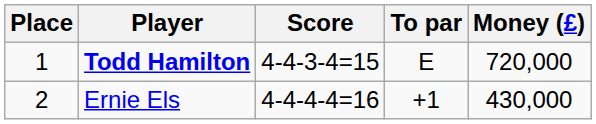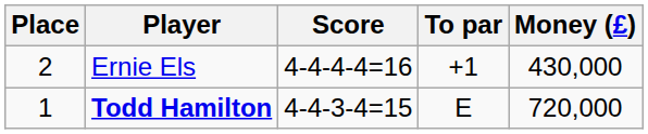 <table class="wikitable">
 <tr>
 <th>Place</th>
 <th>Player</th>
 <th>Score</th>
 <th>To par</th>
 <th>Money (<a href='#'>£</a>)</th>
 </tr>
 <tr>
+<td align=center>2</td>
+<td> <a href='#'>Ernie Els</a></td>
+<td align=center>4-4-4-4=16</td>
+<td align=center>+1</td>
+<td align=center>430,000</td>
+</tr>
+<tr>
 <td align=center>1</td>
 <td> <strong><a href='#'>Todd Hamilton</a></strong></td>
 <td align=center>4-4-3-4=15</td>
 <td align=center>E</td>
 <td align=center>720,000</td>
 </tr>
-<tr>
-<td align=center>2</td>
-<td> <a href='#'>Ernie Els</a></td>
-<td align=center>4-4-4-4=16</td>
-<td align=center>+1</td>
-<td align=center>430,000</td>
-</tr>
 </table>
